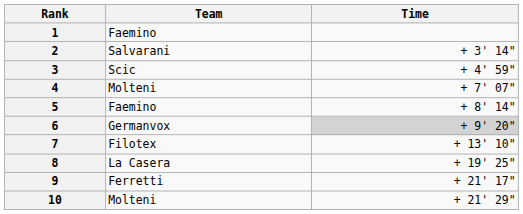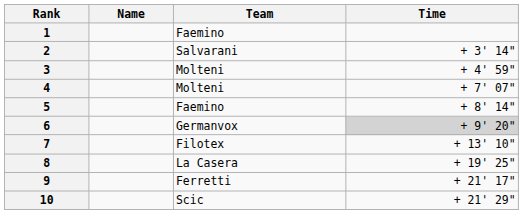 <table class="wikitable" style="width:45em;margin-bottom:0;">
 <tr>
 <th>Rank</th>
+<th>Name</th>
 <th>Team</th>
 <th>Time</th>
 </tr>
 <tr>
 <th style="text-align:center">1</th>
+<td> </td>
 <td>Faemino</td>
 <td align="right"></td>
 </tr>
 <tr>
 <th style="text-align:center">2</th>
+<td></td>
 <td>Salvarani</td>
 <td align="right">+ 3' 14"</td>
 </tr>
 <tr>
 <th style="text-align:center">3</th>
-<td>Scic</td>
+<td></td>
+<td>Molteni</td>
 <td align="right">+ 4' 59"</td>
 </tr>
 <tr>
 <th style="text-align:center">4</th>
+<td></td>
 <td>Molteni</td>
 <td align="right">+ 7' 07"</td>
 </tr>
 <tr>
 <th style="text-align:center">5</th>
+<td></td>
 <td>Faemino</td>
 <td align="right">+ 8' 14"</td>
 </tr>
 <tr>
 <th style="text-align:center">6</th>
+<td></td>
 <td>Germanvox</td>
 <td align="right" style="background: lightgrey;">+ 9' 20"</td>
 </tr>
 <tr>
 <th style="text-align:center">7</th>
+<td> </td>
 <td>Filotex</td>
 <td align="right">+ 13' 10"</td>
 </tr>
 <tr>
 <th style="text-align:center">8</th>
+<td></td>
 <td>La Casera</td>
 <td align="right">+ 19' 25"</td>
 </tr>
 <tr>
 <th style="text-align:center">9</th>
+<td></td>
 <td>Ferretti</td>
 <td align="right">+ 21' 17"</td>
 </tr>
 <tr>
 <th style="text-align:center">10</th>
-<td>Molteni</td>
+<td></td>
+<td>Scic</td>
 <td align="right">+ 21' 29"</td>
 </tr>
 </table>
